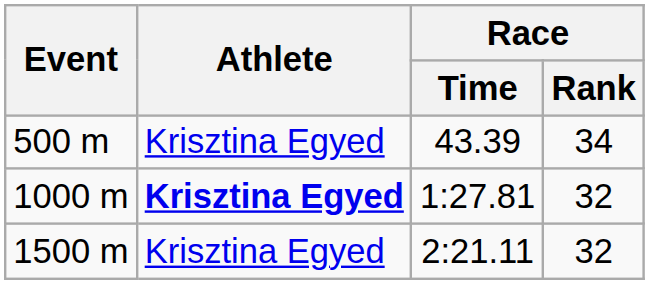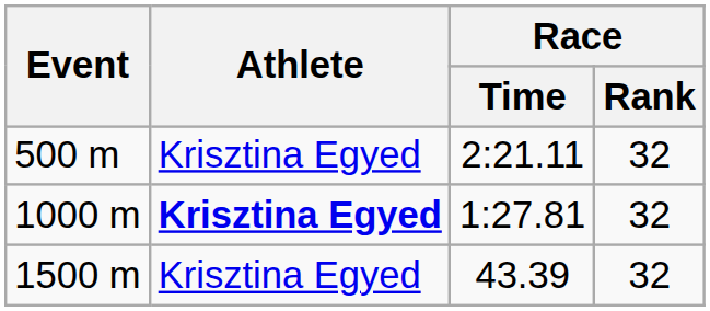 <table class="wikitable" border="1" style="font-size:90%">
 <tr>
 <th rowspan=2>Event</th>
 <th rowspan=2>Athlete</th>
 <th colspan=2>Race</th>
 </tr>
 <tr>
 <th>Time</th>
 <th>Rank</th>
 </tr>
 <tr>
 <td>500 m</td>
 <td><a href='#'>Krisztina Egyed</a></td>
-<td align=center>43.39</td>
-<td align=center>34</td>
+<td align=center>2:21.11</td>
+<td align=center>32</td>
 </tr>
 <tr>
 <td>1000 m</td>
 <td><strong><a href='#'>Krisztina Egyed</a></strong></td>
 <td align=center>1:27.81</td>
 <td align=center>32</td>
 </tr>
 <tr>
 <td>1500 m</td>
 <td><a href='#'>Krisztina Egyed</a></td>
-<td align=center>2:21.11</td>
+<td align=center>43.39</td>
 <td align=center>32</td>
 </tr>
 </table>
